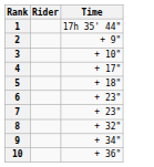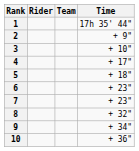 <table class="wikitable" margin-bottom:0;">
 <tr>
 <th scope="col">Rank</th>
 <th scope="col">Rider</th>
+<th scope="col">Team</th>
 <th scope="col">Time</th>
 </tr>
 <tr>
 <th scope="row">1</th>
 <td> </td>
+<td></td>
 <td align="right">17h 35' 44"</td>
 </tr>
 <tr>
 <th scope="row">2</th>
 <td> </td>
+<td></td>
 <td align="right">+ 9"</td>
 </tr>
 <tr>
 <th scope="row">3</th>
+<td></td>
 <td></td>
 <td align="right">+ 10"</td>
 </tr>
 <tr>
 <th scope="row">4</th>
 <td></td>
+<td></td>
 <td align="right">+ 17"</td>
 </tr>
 <tr>
 <th scope="row">5</th>
 <td> </td>
+<td></td>
 <td align="right">+ 18"</td>
 </tr>
 <tr>
 <th scope="row">6</th>
+<td></td>
 <td></td>
 <td align="right">+ 23"</td>
 </tr>
 <tr>
 <th scope="row">7</th>
 <td></td>
+<td></td>
 <td align="right">+ 23"</td>
 </tr>
 <tr>
 <th scope="row">8</th>
+<td></td>
 <td></td>
 <td align="right">+ 32"</td>
 </tr>
 <tr>
 <th scope="row">9</th>
 <td></td>
+<td></td>
 <td align="right">+ 34"</td>
 </tr>
 <tr>
 <th scope="row">10</th>
 <td></td>
+<td></td>
 <td align="right">+ 36"</td>
 </tr>
 </table>
